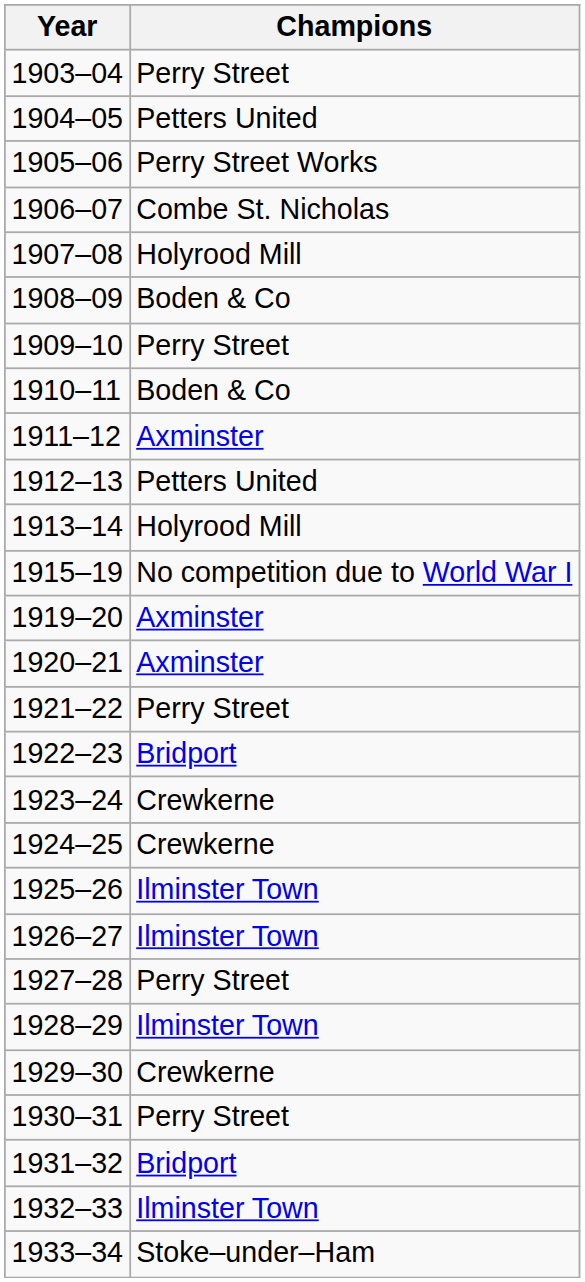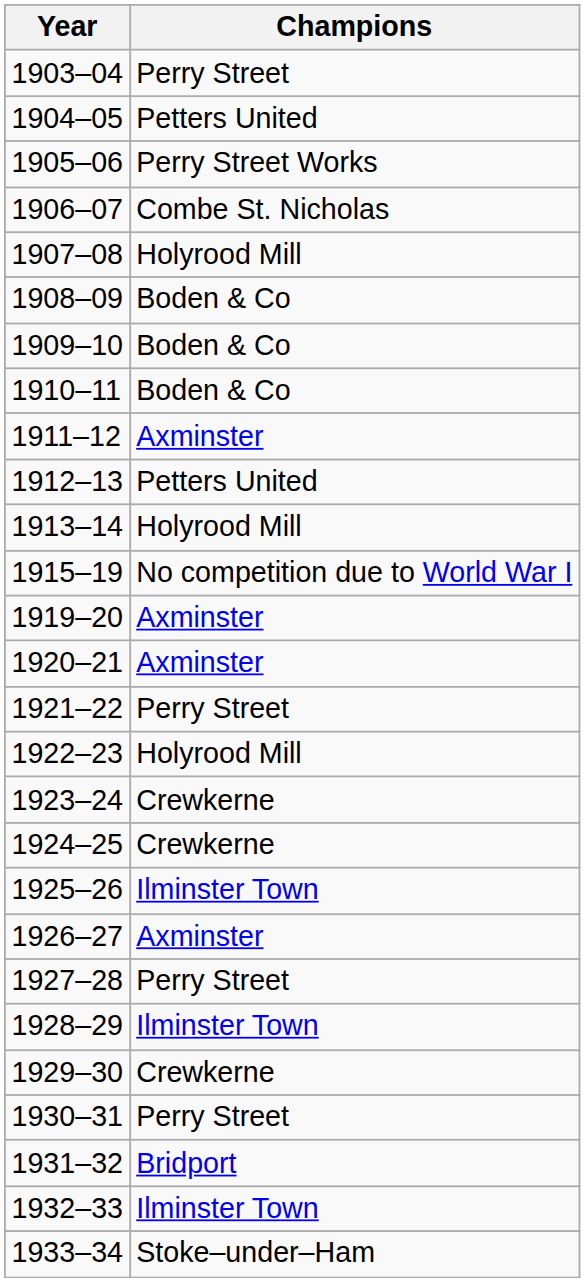 <table class="wikitable">
 <tr>
 <th>Year</th>
 <th>Champions</th>
 </tr>
 <tr>
 <td>1903–04</td>
 <td>Perry Street</td>
 </tr>
 <tr>
 <td>1904–05</td>
 <td>Petters United</td>
 </tr>
 <tr>
 <td>1905–06</td>
 <td>Perry Street Works</td>
 </tr>
 <tr>
 <td>1906–07</td>
 <td>Combe St. Nicholas</td>
 </tr>
 <tr>
 <td>1907–08</td>
 <td>Holyrood Mill</td>
 </tr>
 <tr>
 <td>1908–09</td>
 <td>Boden & Co</td>
 </tr>
 <tr>
 <td>1909–10</td>
-<td>Perry Street</td>
+<td>Boden & Co</td>
 </tr>
 <tr>
 <td>1910–11</td>
 <td>Boden & Co</td>
 </tr>
 <tr>
 <td>1911–12</td>
 <td><a href='#'>Axminster</a></td>
 </tr>
 <tr>
 <td>1912–13</td>
 <td>Petters United</td>
 </tr>
 <tr>
 <td>1913–14</td>
 <td>Holyrood Mill</td>
 </tr>
 <tr>
 <td>1915–19</td>
 <td>No competition due to <a href='#'>World War I</a></td>
 </tr>
 <tr>
 <td>1919–20</td>
 <td><a href='#'>Axminster</a></td>
 </tr>
 <tr>
 <td>1920–21</td>
 <td><a href='#'>Axminster</a></td>
 </tr>
 <tr>
 <td>1921–22</td>
 <td>Perry Street</td>
 </tr>
 <tr>
 <td>1922–23</td>
-<td><a href='#'>Bridport</a></td>
+<td>Holyrood Mill</td>
 </tr>
 <tr>
 <td>1923–24</td>
 <td>Crewkerne</td>
 </tr>
 <tr>
 <td>1924–25</td>
 <td>Crewkerne</td>
 </tr>
 <tr>
 <td>1925–26</td>
 <td><a href='#'>Ilminster Town</a></td>
 </tr>
 <tr>
 <td>1926–27</td>
-<td><a href='#'>Ilminster Town</a></td>
+<td><a href='#'>Axminster</a></td>
 </tr>
 <tr>
 <td>1927–28</td>
 <td>Perry Street</td>
 </tr>
 <tr>
 <td>1928–29</td>
 <td><a href='#'>Ilminster Town</a></td>
 </tr>
 <tr>
 <td>1929–30</td>
 <td>Crewkerne</td>
 </tr>
 <tr>
 <td>1930–31</td>
 <td>Perry Street</td>
 </tr>
 <tr>
 <td>1931–32</td>
 <td><a href='#'>Bridport</a></td>
 </tr>
 <tr>
 <td>1932–33</td>
 <td><a href='#'>Ilminster Town</a></td>
 </tr>
 <tr>
 <td>1933–34</td>
 <td>Stoke–under–Ham</td>
 </tr>
 </table>
